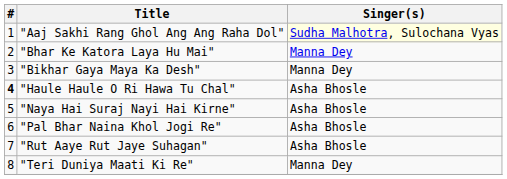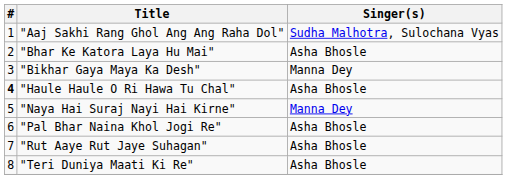 <table class="wikitable">
 <tr>
 <th>#</th>
 <th>Title</th>
 <th>Singer(s)</th>
 </tr>
 <tr>
 <td>1</td>
 <td>"Aaj Sakhi Rang Ghol Ang Ang Raha Dol"</td>
-<td style="background: lightyellow;"><a href='#'>Sudha Malhotra</a>, Sulochana Vyas</td>
+<td><a href='#'>Sudha Malhotra</a>, Sulochana Vyas</td>
 </tr>
 <tr>
 <td>2</td>
 <td>"Bhar Ke Katora Laya Hu Mai"</td>
-<td><a href='#'>Manna Dey</a></td>
+<td>Asha Bhosle</td>
 </tr>
 <tr>
 <td>3</td>
 <td>"Bikhar Gaya Maya Ka Desh"</td>
 <td>Manna Dey</td>
 </tr>
 <tr>
 <td><strong>4</strong></td>
 <td>"Haule Haule O Ri Hawa Tu Chal"</td>
 <td>Asha Bhosle</td>
 </tr>
 <tr>
 <td>5</td>
 <td>"Naya Hai Suraj Nayi Hai Kirne"</td>
-<td>Asha Bhosle</td>
+<td><a href='#'>Manna Dey</a></td>
 </tr>
 <tr>
 <td>6</td>
 <td>"Pal Bhar Naina Khol Jogi Re"</td>
 <td>Asha Bhosle</td>
 </tr>
 <tr>
 <td>7</td>
 <td>"Rut Aaye Rut Jaye Suhagan"</td>
 <td>Asha Bhosle</td>
 </tr>
 <tr>
 <td>8</td>
 <td>"Teri Duniya Maati Ki Re"</td>
-<td>Manna Dey</td>
+<td>Asha Bhosle</td>
 </tr>
 <tr>
 </tr>
 </table>
